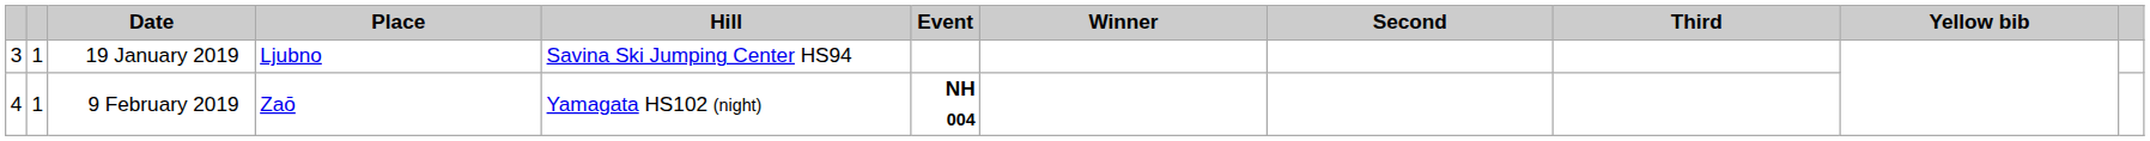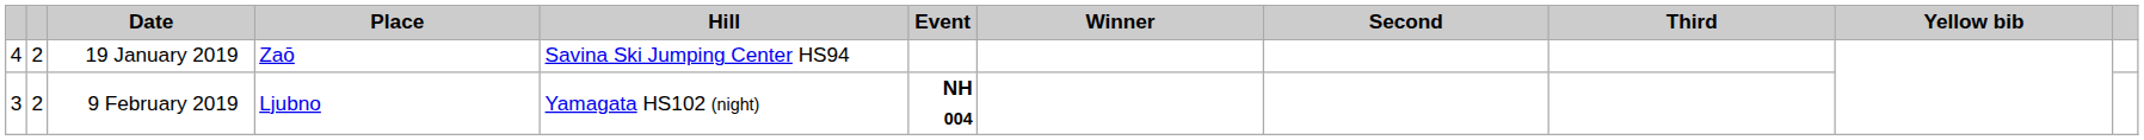 <table class="wikitable plainrowheaders" style="background:#fff; font-size:86%; line-height:16px; border:grey solid 1px; border-collapse:collapse;">
 <tr>
 <th scope="col" style="background:#ccc; width=20 px;"></th>
 <th scope="col" style="background:#ccc; width=30 px;"></th>
 <th scope="col" style="background:#ccc; width:132px;">Date</th>
 <th scope="col" style="background:#ccc; width:185px;">Place</th>
 <th scope="col" style="background:#ccc; width:240px;">Hill</th>
 <th scope="col" style="background:#ccc; width:40px;">Event</th>
 <th scope="col" style="background:#ccc; width:185px;">Winner</th>
 <th scope="col" style="background:#ccc; width:185px;">Second</th>
 <th scope="col" style="background:#ccc; width:185px;">Third</th>
 <th scope="col" style="background:#ccc; width:180px;">Yellow bib</th>
 <th scope="col" style="background:#ccc; width:10px;"></th>
 </tr>
 <tr>
-<td align=center>3</td>
-<td align=center>1</td>
+<td align=center>4</td>
+<td align=center>2</td>
 <td align=right>19 January 2019  </td>
-<td> <a href='#'>Ljubno</a></td>
+<td> <a href='#'>Zaō</a></td>
 <td><a href='#'>Savina Ski Jumping Center</a> HS94</td>
 <td align=right></td>
 <td></td>
 <td></td>
 <td></td>
 <td rowspan=2></td>
 <td></td>
 </tr>
 <tr>
-<td align=center>4</td>
-<td align=center>1</td>
+<td align=center>3</td>
+<td align=center>2</td>
 <td align=right>9 February 2019  </td>
-<td> <a href='#'>Zaō</a></td>
+<td> <a href='#'>Ljubno</a></td>
 <td><a href='#'>Yamagata</a> HS102 <small>(night)</small></td>
 <td align=right><strong>NH <sub>004</sub></strong></td>
 <td></td>
 <td></td>
 <td></td>
 <td></td>
 </tr>
 </table>
